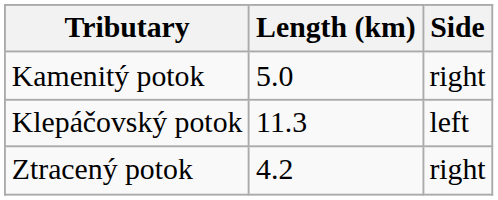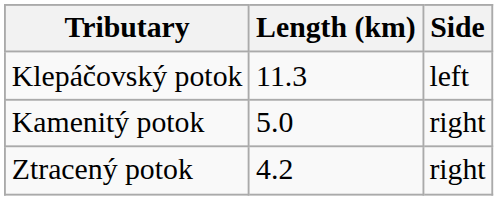 <table class="wikitable">
 <tr>
 <th>Tributary</th>
 <th>Length (km)</th>
 <th>Side</th>
 </tr>
 <tr>
+<td>Klepáčovský potok</td>
+<td>11.3</td>
+<td>left</td>
+</tr>
+<tr>
 <td>Kamenitý potok</td>
 <td>5.0</td>
 <td>right</td>
-</tr>
-<tr>
-<td>Klepáčovský potok</td>
-<td>11.3</td>
-<td>left</td>
 </tr>
 <tr>
 <td>Ztracený potok</td>
 <td>4.2</td>
 <td>right</td>
 </tr>
 </table>
